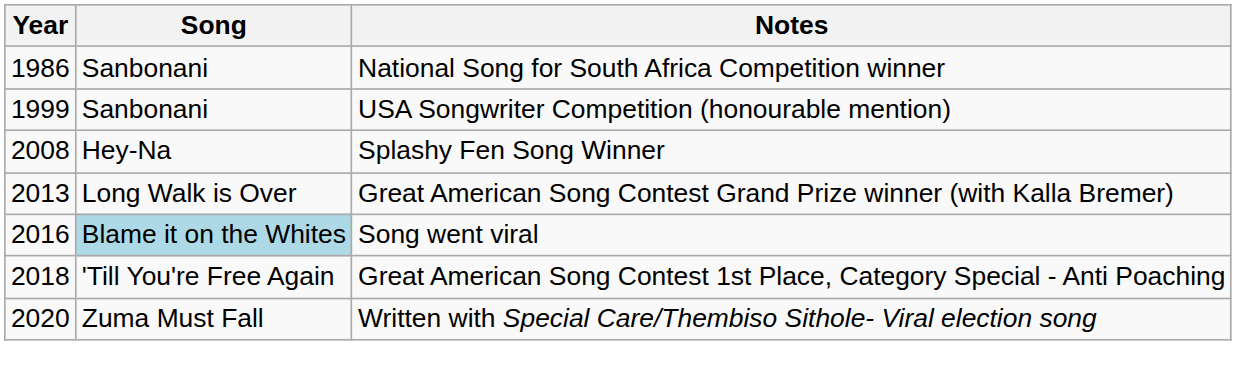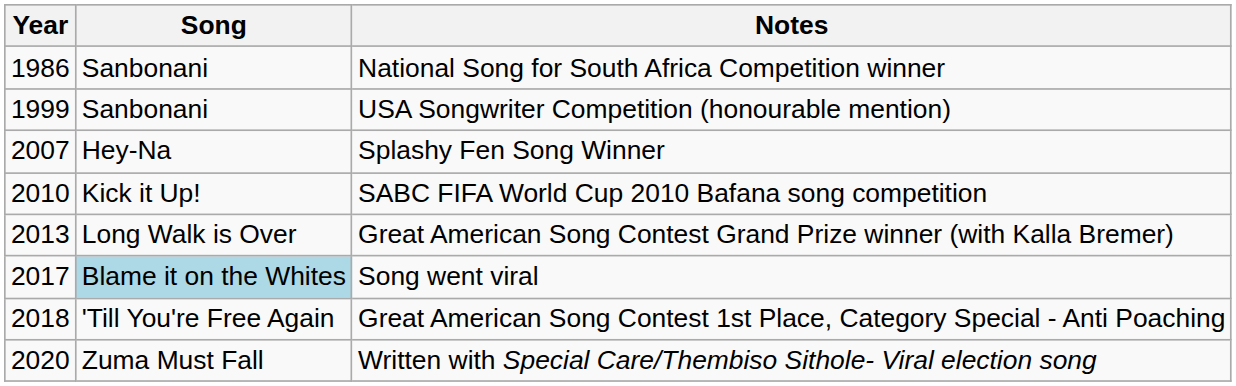 <table class="wikitable">
 <tr>
 <th>Year</th>
 <th>Song</th>
 <th>Notes</th>
 </tr>
 <tr>
 <td>1986</td>
 <td>Sanbonani</td>
 <td>National Song for South Africa Competition winner</td>
 </tr>
 <tr>
 <td>1999</td>
 <td>Sanbonani</td>
 <td>USA Songwriter Competition (honourable mention)</td>
 </tr>
 <tr>
-<td>2008</td>
+<td>2007</td>
 <td>Hey-Na</td>
 <td>Splashy Fen Song Winner</td>
+</tr>
+<tr>
+<td>2010</td>
+<td>Kick it Up!</td>
+<td>SABC FIFA World Cup 2010 Bafana song competition</td>
 </tr>
 <tr>
 <td>2013</td>
 <td>Long Walk is Over</td>
 <td>Great American Song Contest Grand Prize winner (with Kalla Bremer)</td>
 </tr>
 <tr>
-<td>2016</td>
+<td>2017</td>
 <td style="background: lightblue;">Blame it on the Whites</td>
 <td>Song went viral</td>
 </tr>
 <tr>
 <td>2018</td>
 <td>'Till You're Free Again</td>
 <td>Great American Song Contest 1st Place, Category Special - Anti Poaching</td>
 </tr>
 <tr>
 <td>2020</td>
 <td>Zuma Must Fall</td>
 <td>Written with <em>Special Care/Thembiso Sithole- Viral election song</em></td>
 </tr>
 </table>
